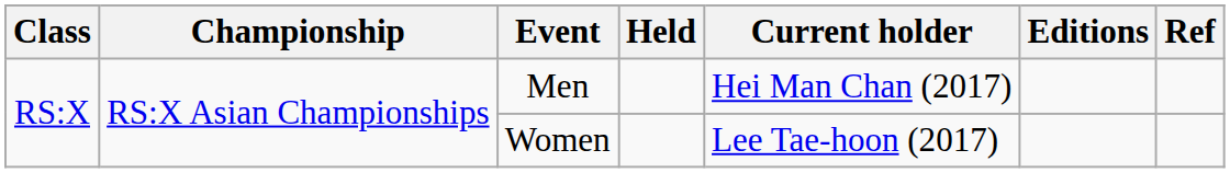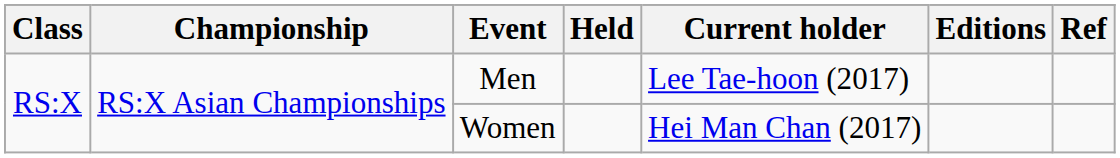 <table class="wikitable sortable" style="text-align:center;">
 <tr>
 <th>Class</th>
 <th>Championship</th>
 <th>Event</th>
 <th>Held</th>
 <th>Current holder</th>
 <th>Editions</th>
 <th>Ref</th>
 </tr>
 <tr>
 <td rowspan=2><a href='#'>RS:X</a></td>
 <td rowspan=2><a href='#'>RS:X Asian Championships</a></td>
 <td>Men</td>
 <td></td>
-<td align=left> <a href='#'>Hei Man Chan</a> (2017)</td>
+<td align=left> <a href='#'>Lee Tae-hoon</a> (2017)</td>
 <td></td>
 <td></td>
 </tr>
 <tr>
 <td>Women</td>
 <td></td>
-<td align=left> <a href='#'>Lee Tae-hoon</a> (2017)</td>
+<td align=left> <a href='#'>Hei Man Chan</a> (2017)</td>
 <td></td>
 <td></td>
 </tr>
 </table>
